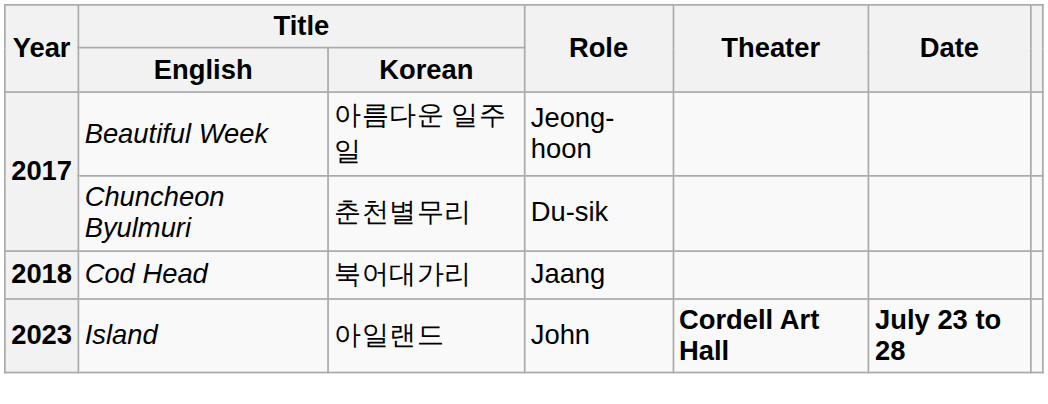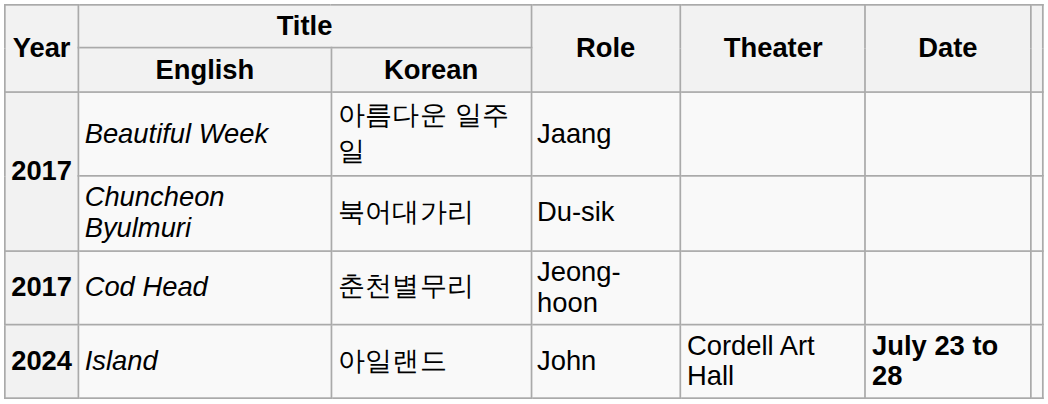 <table class="wikitable sortable plainrowheaders" style="text-align:left; font-size:100%;">
 <tr>
 <th rowspan="2" scope="col">Year</th>
 <th colspan="2" scope="col">Title</th>
 <th rowspan="2" scope="col">Role</th>
 <th rowspan="2" scope="col">Theater</th>
 <th rowspan="2" scope="col">Date</th>
 <th rowspan="2" scope="col" class="unsortable"></th>
 </tr>
 <tr>
 <th>English</th>
 <th>Korean</th>
 </tr>
 <tr>
 <th scope="row" rowspan="2">2017</th>
 <td><em>Beautiful Week</em></td>
 <td>아름다운 일주일</td>
+<td>Jaang</td>
+<td></td>
+<td></td>
+<td></td>
+</tr>
+<tr>
+<td><em>Chuncheon Byulmuri</em></td>
+<td>북어대가리</td>
+<td>Du-sik</td>
+<td></td>
+<td></td>
+<td></td>
+</tr>
+<tr>
+<th scope="row">2017</th>
+<td><em>Cod Head</em></td>
+<td>춘천별무리</td>
 <td>Jeong-hoon</td>
 <td></td>
 <td></td>
 <td></td>
 </tr>
 <tr>
-<td><em>Chuncheon Byulmuri</em></td>
-<td>춘천별무리</td>
-<td>Du-sik</td>
-<td></td>
-<td></td>
-<td></td>
-</tr>
-<tr>
-<th scope="row">2018</th>
-<td><em>Cod Head</em></td>
-<td>북어대가리</td>
-<td>Jaang</td>
-<td></td>
-<td></td>
-<td></td>
-</tr>
-<tr>
-<th scope="row">2023</th>
+<th scope="row">2024</th>
 <td><em>Island</em></td>
 <td>아일랜드</td>
 <td>John</td>
-<td><strong>Cordell Art Hall</strong></td>
+<td>Cordell Art Hall</td>
 <td><strong>July 23 to 28</strong></td>
 <td></td>
 </tr>
 </table>
